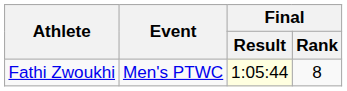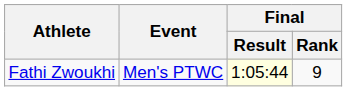 <table class="wikitable">
 <tr>
 <th rowspan="2">Athlete</th>
 <th rowspan="2">Event</th>
 <th colspan="2">Final</th>
 </tr>
 <tr>
 <th>Result</th>
 <th>Rank</th>
 </tr>
 <tr>
 <td><a href='#'>Fathi Zwoukhi</a></td>
 <td><a href='#'>Men's PTWC</a></td>
 <td align=center style="background: lightyellow;">1:05:44</td>
-<td align=center>8</td>
+<td align=center>9</td>
 </tr>
 </table>
